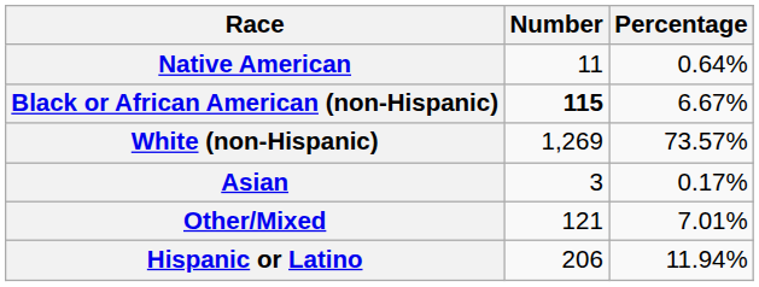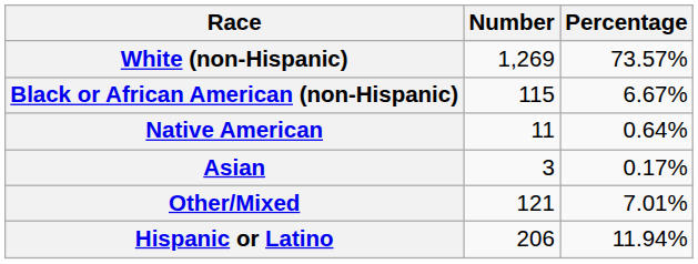 <table class="wikitable" style="text-align:right">
 <tr>
 <th scope="col">Race</th>
 <th scope="col">Number</th>
 <th scope="col">Percentage</th>
 </tr>
 <tr>
+<th scope="row"><a href='#'>White</a> (non-Hispanic)</th>
+<td>1,269</td>
+<td>73.57%</td>
+</tr>
+<tr>
+<th scope="row"><a href='#'>Black or African American</a> (non-Hispanic)</th>
+<td>115</td>
+<td>6.67%</td>
+</tr>
+<tr>
 <th scope="row"><a href='#'>Native American</a></th>
 <td>11</td>
 <td>0.64%</td>
-</tr>
-<tr>
-<th scope="row"><a href='#'>Black or African American</a> (non-Hispanic)</th>
-<td><strong>115</strong></td>
-<td>6.67%</td>
-</tr>
-<tr>
-<th scope="row"><a href='#'>White</a> (non-Hispanic)</th>
-<td>1,269</td>
-<td>73.57%</td>
 </tr>
 <tr>
 <th scope="row"><a href='#'>Asian</a></th>
 <td>3</td>
 <td>0.17%</td>
 </tr>
 <tr>
 <th scope="row"><a href='#'>Other/Mixed</a></th>
 <td>121</td>
 <td>7.01%</td>
 </tr>
 <tr>
 <th scope="row"><a href='#'>Hispanic</a> or <a href='#'>Latino</a></th>
 <td>206</td>
 <td>11.94%</td>
 </tr>
 </table>
